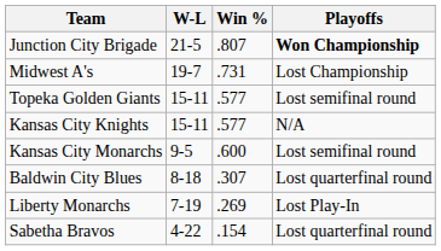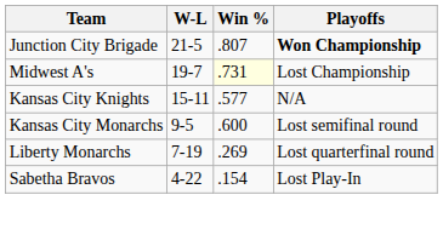 <table class="wikitable">
 <tr>
 <th>Team</th>
 <th>W-L</th>
 <th>Win %</th>
 <th>Playoffs</th>
 </tr>
 <tr>
 <td>Junction City Brigade</td>
 <td>21-5</td>
 <td>.807</td>
 <td><strong>Won Championship</strong></td>
 </tr>
 <tr>
 <td>Midwest A's</td>
 <td>19-7</td>
-<td>.731</td>
+<td style="background: lightyellow;">.731</td>
 <td>Lost Championship</td>
-</tr>
-<tr>
-<td>Topeka Golden Giants</td>
-<td>15-11</td>
-<td>.577</td>
-<td>Lost semifinal round</td>
 </tr>
 <tr>
 <td>Kansas City Knights</td>
 <td>15-11</td>
 <td>.577</td>
 <td>N/A</td>
 </tr>
 <tr>
 <td>Kansas City Monarchs</td>
 <td>9-5</td>
 <td>.600</td>
 <td>Lost semifinal round</td>
 </tr>
 <tr>
-<td>Baldwin City Blues</td>
-<td>8-18</td>
-<td>.307</td>
-<td>Lost quarterfinal round</td>
-</tr>
-<tr>
 <td>Liberty Monarchs</td>
 <td>7-19</td>
 <td>.269</td>
-<td>Lost Play-In</td>
+<td>Lost quarterfinal round</td>
 </tr>
 <tr>
 <td>Sabetha Bravos</td>
 <td>4-22</td>
 <td>.154</td>
-<td>Lost quarterfinal round</td>
+<td>Lost Play-In</td>
 </tr>
 </table>
